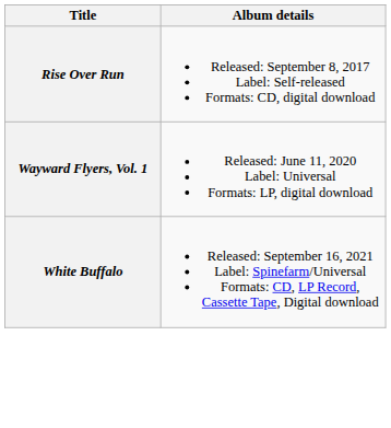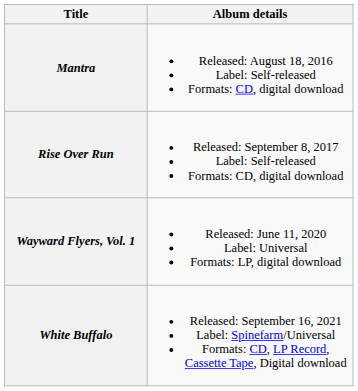 <table class="wikitable plainrowheaders" style="text-align:center;">
 <tr>
 <th scope="col" style="width:11em;">Title</th>
 <th scope="col" style="width:16em;">Album details</th>
+</tr>
+<tr>
+<th scope="row"><em>Mantra</em></th>
+<td><br><ul><li>Released: August 18, 2016</li><li>Label: Self-released</li><li>Formats: <a href='#'>CD</a>, digital download</li></ul></td>
 </tr>
 <tr>
 <th scope="row"><em>Rise Over Run</em></th>
 <td><br><ul><li>Released: September 8, 2017</li><li>Label: Self-released</li><li>Formats: CD, digital download</li></ul></td>
 </tr>
 <tr>
 <th scope="row"><em>Wayward Flyers, Vol. 1</em></th>
 <td><br><ul><li>Released: June 11, 2020</li><li>Label: Universal</li><li>Formats: LP, digital download</li></ul></td>
 </tr>
 <tr>
 <th scope="row"><em>White Buffalo</em></th>
 <td><br><ul><li>Released: September 16, 2021</li><li>Label: <a href='#'>Spinefarm</a>/Universal</li><li>Formats: <a href='#'>CD</a>, <a href='#'>LP Record</a>, <a href='#'>Cassette Tape</a>, Digital download</li></ul></td>
 </tr>
 </table>
